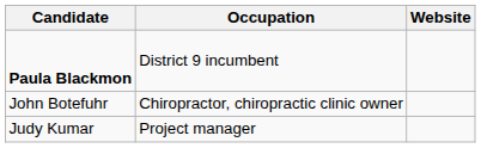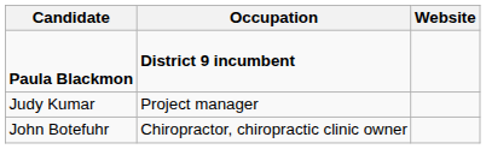 <table class="wikitable">
 <tr>
 <th>Candidate</th>
 <th>Occupation</th>
 <th>Website</th>
 </tr>
 <tr>
 <td><strong><br><br>Paula Blackmon </strong></td>
-<td>District 9 incumbent</td>
+<td><strong>District 9 incumbent</strong></td>
 <td><br> </td>
+</tr>
+<tr>
+<td>Judy Kumar</td>
+<td>Project manager</td>
+<td></td>
 </tr>
 <tr>
 <td>John Botefuhr</td>
 <td>Chiropractor, chiropractic clinic owner</td>
 <td></td>
 </tr>
-<tr>
-<td>Judy Kumar</td>
-<td>Project manager</td>
-<td></td>
-</tr>
 </table>
